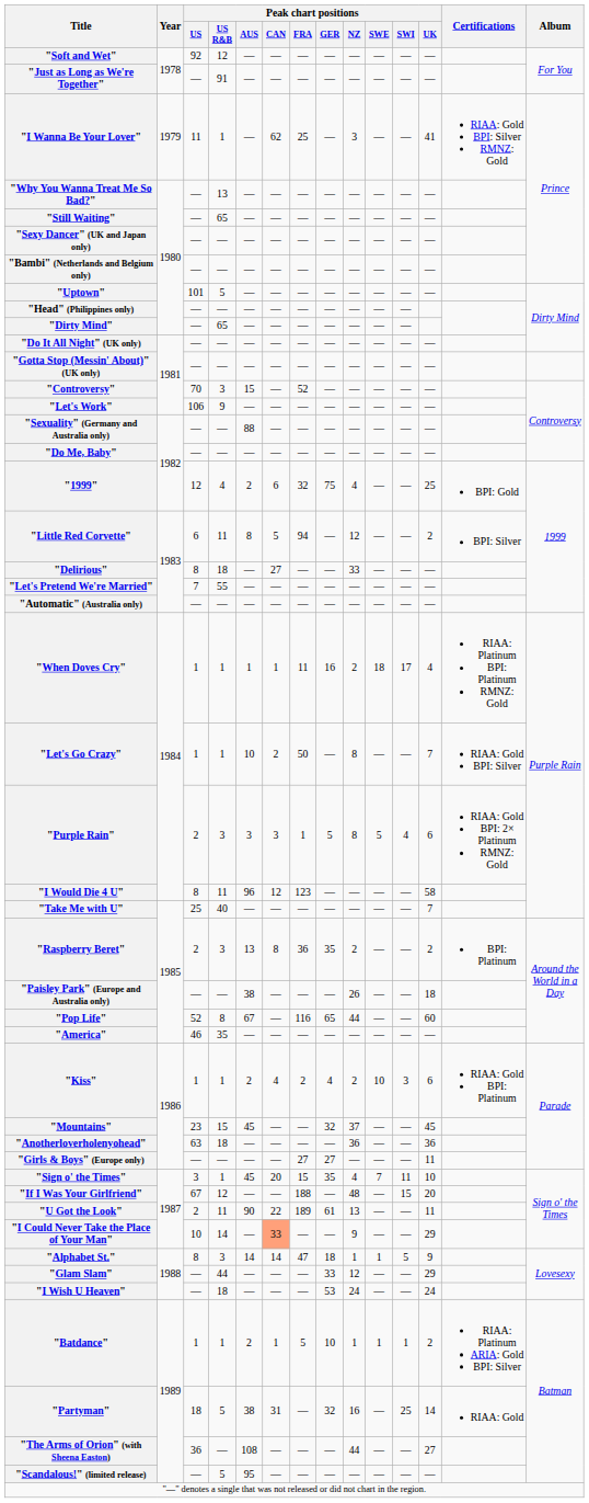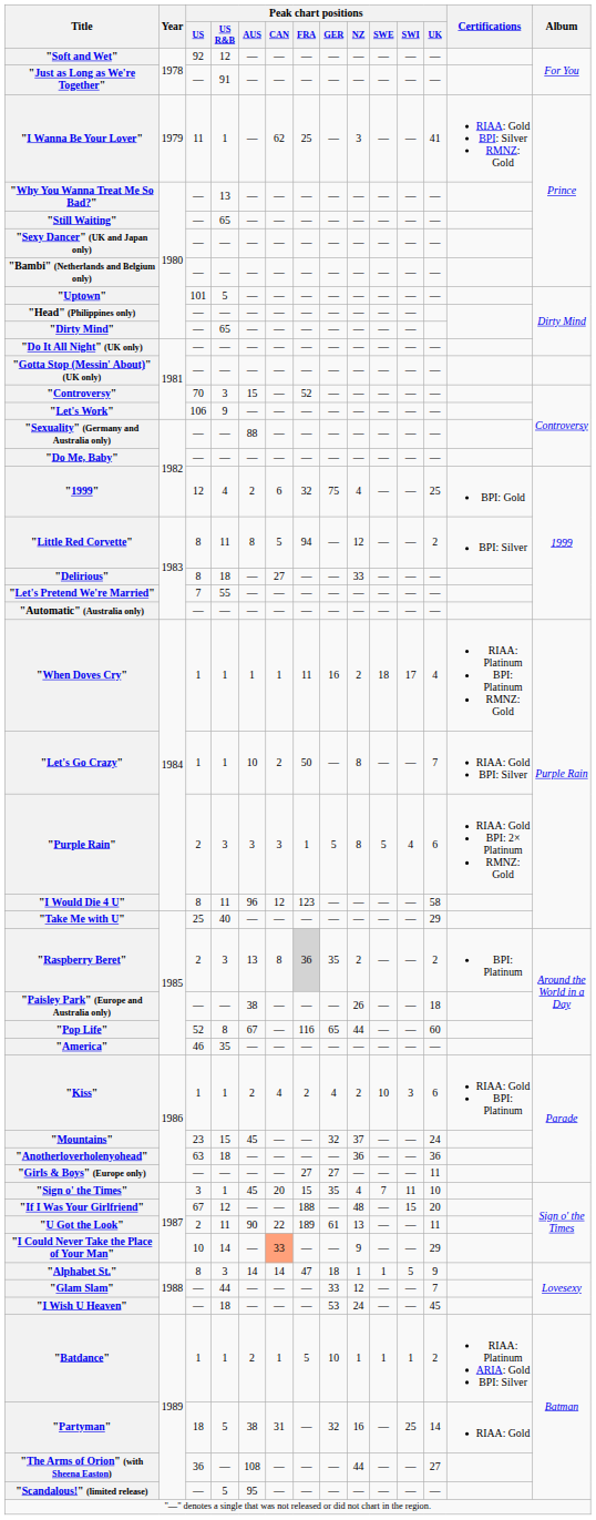 <table class="wikitable plainrowheaders" style="text-align:center;">
 <tr>
 <th scope="col" rowspan="2" style="width:20em;">Title</th>
 <th scope="col" rowspan="2" style="width:1em;">Year</th>
 <th scope="col" colspan="10">Peak chart positions</th>
 <th scope="col" rowspan="2" style="width:13em;"><a href='#'>Certifications</a></th>
 <th scope="col" rowspan="2">Album</th>
 </tr>
 <tr>
 <th scope="col" style="width:4em;font-size:85%"><a href='#'>US</a><br></th>
 <th scope="col" style="width:4em;font-size:85%"><a href='#'>US<br>R&B</a><br></th>
 <th scope="col" style="width:4em;font-size:85%"><a href='#'>AUS</a><br></th>
 <th scope="col" style="width:4em;font-size:85%"><a href='#'>CAN</a><br></th>
 <th scope="col" style="width:4em;font-size:85%"><a href='#'>FRA</a><br></th>
 <th scope="col" style="width:4em;font-size:85%"><a href='#'>GER</a><br></th>
 <th scope="col" style="width:4em;font-size:85%"><a href='#'>NZ</a><br></th>
 <th scope="col" style="width:4em;font-size:85%"><a href='#'>SWE</a><br></th>
 <th scope="col" style="width:4em;font-size:85%"><a href='#'>SWI</a><br></th>
 <th scope="col" style="width:4em;font-size:85%"><a href='#'>UK</a><br></th>
 </tr>
 <tr>
 <th scope="row">"<a href='#'>Soft and Wet</a>"</th>
 <td rowspan="2">1978</td>
 <td>92</td>
 <td>12</td>
 <td>—</td>
 <td>—</td>
 <td>—</td>
 <td>—</td>
 <td>—</td>
 <td>—</td>
 <td>—</td>
 <td>—</td>
 <td></td>
 <td rowspan="2"><em><a href='#'>For You</a></em></td>
 </tr>
 <tr>
 <th scope="row">"<a href='#'>Just as Long as We're Together</a>"</th>
 <td>—</td>
 <td>91</td>
 <td>—</td>
 <td>—</td>
 <td>—</td>
 <td>—</td>
 <td>—</td>
 <td>—</td>
 <td>—</td>
 <td>—</td>
 <td></td>
 </tr>
 <tr>
 <th scope="row">"<a href='#'>I Wanna Be Your Lover</a>"</th>
 <td>1979</td>
 <td>11</td>
 <td>1</td>
 <td>—</td>
 <td>62</td>
 <td>25</td>
 <td>—</td>
 <td>3</td>
 <td>—</td>
 <td>—</td>
 <td>41</td>
 <td><br><ul><li><a href='#'>RIAA</a>: Gold</li><li><a href='#'>BPI</a>: Silver</li><li><a href='#'>RMNZ</a>: Gold</li></ul></td>
 <td rowspan="5"><em><a href='#'>Prince</a></em></td>
 </tr>
 <tr>
 <th scope="row">"<a href='#'>Why You Wanna Treat Me So Bad?</a>"</th>
 <td rowspan="7">1980</td>
 <td>—</td>
 <td>13</td>
 <td>—</td>
 <td>—</td>
 <td>—</td>
 <td>—</td>
 <td>—</td>
 <td>—</td>
 <td>—</td>
 <td>—</td>
 <td></td>
 </tr>
 <tr>
 <th scope="row">"<a href='#'>Still Waiting</a>"</th>
 <td>—</td>
 <td>65</td>
 <td>—</td>
 <td>—</td>
 <td>—</td>
 <td>—</td>
 <td>—</td>
 <td>—</td>
 <td>—</td>
 <td>—</td>
 <td></td>
 </tr>
 <tr>
 <th scope="row">"<a href='#'>Sexy Dancer</a>" <small>(UK and Japan only)</small></th>
 <td>—</td>
 <td>—</td>
 <td>—</td>
 <td>—</td>
 <td>—</td>
 <td>—</td>
 <td>—</td>
 <td>—</td>
 <td>—</td>
 <td>—</td>
 <td></td>
 </tr>
 <tr>
 <th scope="row">"Bambi" <small>(Netherlands and Belgium only)</small></th>
 <td>—</td>
 <td>—</td>
 <td>—</td>
 <td>—</td>
 <td>—</td>
 <td>—</td>
 <td>—</td>
 <td>—</td>
 <td>—</td>
 <td>—</td>
 <td></td>
 </tr>
 <tr>
 <th scope="row">"<a href='#'>Uptown</a>"</th>
 <td>101</td>
 <td>5</td>
 <td>—</td>
 <td>—</td>
 <td>—</td>
 <td>—</td>
 <td>—</td>
 <td>—</td>
 <td>—</td>
 <td>—</td>
 <td></td>
 <td rowspan="4"><em><a href='#'>Dirty Mind</a></em></td>
 </tr>
 <tr>
 <th scope="row">"Head" <small>(Philippines only)</small></th>
 <td>—</td>
 <td>—</td>
 <td>—</td>
 <td>—</td>
 <td>—</td>
 <td>—</td>
 <td>—</td>
 <td>—</td>
 <td>—</td>
 <td></td>
 </tr>
 <tr>
 <th scope="row">"<a href='#'>Dirty Mind</a>"</th>
 <td>—</td>
 <td>65</td>
 <td>—</td>
 <td>—</td>
 <td>—</td>
 <td>—</td>
 <td>—</td>
 <td>—</td>
 <td>—</td>
 <td></td>
 </tr>
 <tr>
 <th scope="row">"<a href='#'>Do It All Night</a>" <small>(UK only)</small></th>
 <td rowspan="4">1981</td>
 <td>—</td>
 <td>—</td>
 <td>—</td>
 <td>—</td>
 <td>—</td>
 <td>—</td>
 <td>—</td>
 <td>—</td>
 <td>—</td>
 <td>—</td>
 <td></td>
 </tr>
 <tr>
 <th scope="row">"<a href='#'>Gotta Stop (Messin' About)</a>" <small>(UK only)</small></th>
 <td>—</td>
 <td>—</td>
 <td>—</td>
 <td>—</td>
 <td>—</td>
 <td>—</td>
 <td>—</td>
 <td>—</td>
 <td>—</td>
 <td>—</td>
 <td></td>
 <td></td>
 </tr>
 <tr>
 <th scope="row">"<a href='#'>Controversy</a>"</th>
 <td>70</td>
 <td>3</td>
 <td>15</td>
 <td>—</td>
 <td>52</td>
 <td>—</td>
 <td>—</td>
 <td>—</td>
 <td>—</td>
 <td>—</td>
 <td></td>
 <td rowspan="4"><em><a href='#'>Controversy</a></em></td>
 </tr>
 <tr>
 <th scope="row">"<a href='#'>Let's Work</a>"</th>
 <td>106</td>
 <td>9</td>
 <td>—</td>
 <td>—</td>
 <td>—</td>
 <td>—</td>
 <td>—</td>
 <td>—</td>
 <td>—</td>
 <td>—</td>
 <td></td>
 </tr>
 <tr>
 <th scope="row">"<a href='#'>Sexuality</a>" <small>(Germany and Australia only)</small></th>
 <td rowspan="3">1982</td>
 <td>—</td>
 <td>—</td>
 <td>88</td>
 <td>—</td>
 <td>—</td>
 <td>—</td>
 <td>—</td>
 <td>—</td>
 <td>—</td>
 <td>—</td>
 <td></td>
 </tr>
 <tr>
 <th scope="row">"<a href='#'>Do Me, Baby</a>"</th>
 <td>—</td>
 <td>—</td>
 <td>—</td>
 <td>—</td>
 <td>—</td>
 <td>—</td>
 <td>—</td>
 <td>—</td>
 <td>—</td>
 <td>—</td>
 </tr>
 <tr>
 <th scope="row">"<a href='#'>1999</a>"</th>
 <td>12</td>
 <td>4</td>
 <td>2</td>
 <td>6</td>
 <td>32</td>
 <td>75</td>
 <td>4</td>
 <td>—</td>
 <td>—</td>
 <td>25</td>
 <td><br><ul><li>BPI: Gold</li></ul></td>
 <td rowspan="5"><em><a href='#'>1999</a></em></td>
 </tr>
 <tr>
 <th scope="row">"<a href='#'>Little Red Corvette</a>"</th>
 <td rowspan="4">1983</td>
-<td>6</td>
+<td>8</td>
 <td>11</td>
 <td>8</td>
 <td>5</td>
 <td>94</td>
 <td>—</td>
 <td>12</td>
 <td>—</td>
 <td>—</td>
 <td>2</td>
 <td><br><ul><li>BPI: Silver</li></ul></td>
 </tr>
 <tr>
 <th scope="row">"<a href='#'>Delirious</a>"</th>
 <td>8</td>
 <td>18</td>
 <td>—</td>
 <td>27</td>
 <td>—</td>
 <td>—</td>
 <td>33</td>
 <td>—</td>
 <td>—</td>
 <td>—</td>
 <td></td>
 </tr>
 <tr>
 <th scope="row">"<a href='#'>Let's Pretend We're Married</a>"</th>
 <td>7</td>
 <td>55</td>
 <td>—</td>
 <td>—</td>
 <td>—</td>
 <td>—</td>
 <td>—</td>
 <td>—</td>
 <td>—</td>
 <td>—</td>
 <td></td>
 </tr>
 <tr>
 <th scope="row">"Automatic" <small>(Australia only)</small></th>
 <td>—</td>
 <td>—</td>
 <td>—</td>
 <td>—</td>
 <td>—</td>
 <td>—</td>
 <td>—</td>
 <td>—</td>
 <td>—</td>
 <td>—</td>
 <td></td>
 </tr>
 <tr>
 <th scope="row">"<a href='#'>When Doves Cry</a>" </th>
 <td rowspan="4">1984</td>
 <td>1</td>
 <td>1</td>
 <td>1</td>
 <td>1</td>
 <td>11</td>
 <td>16</td>
 <td>2</td>
 <td>18</td>
 <td>17</td>
 <td>4</td>
 <td><br><ul><li>RIAA: Platinum</li><li>BPI: Platinum</li><li>RMNZ: Gold</li></ul></td>
 <td rowspan="5"><em><a href='#'>Purple Rain</a></em></td>
 </tr>
 <tr>
 <th scope="row">"<a href='#'>Let's Go Crazy</a>" </th>
 <td>1</td>
 <td>1</td>
 <td>10</td>
 <td>2</td>
 <td>50</td>
 <td>—</td>
 <td>8</td>
 <td>—</td>
 <td>—</td>
 <td>7</td>
 <td><br><ul><li>RIAA: Gold</li><li>BPI: Silver</li></ul></td>
 </tr>
 <tr>
 <th scope="row">"<a href='#'>Purple Rain</a>" </th>
 <td>2</td>
 <td>3</td>
 <td>3</td>
 <td>3</td>
 <td>1</td>
 <td>5</td>
 <td>8</td>
 <td>5</td>
 <td>4</td>
 <td>6</td>
 <td><br><ul><li>RIAA: Gold</li><li>BPI: 2× Platinum</li><li>RMNZ: Gold</li></ul></td>
 </tr>
 <tr>
 <th scope="row">"<a href='#'>I Would Die 4 U</a>" </th>
 <td>8</td>
 <td>11</td>
 <td>96</td>
 <td>12</td>
 <td>123</td>
 <td>—</td>
 <td>—</td>
 <td>—</td>
 <td>—</td>
 <td>58</td>
 <td></td>
 </tr>
 <tr>
 <th scope="row">"<a href='#'>Take Me with U</a>" </th>
 <td rowspan="5">1985</td>
 <td>25</td>
 <td>40</td>
 <td>—</td>
 <td>—</td>
 <td>—</td>
 <td>—</td>
 <td>—</td>
 <td>—</td>
 <td>—</td>
-<td>7</td>
+<td>29</td>
 <td></td>
 </tr>
 <tr>
 <th scope="row">"<a href='#'>Raspberry Beret</a>" </th>
 <td>2</td>
 <td>3</td>
 <td>13</td>
 <td>8</td>
-<td>36</td>
+<td style="background: lightgrey;">36</td>
 <td>35</td>
 <td>2</td>
 <td>—</td>
 <td>—</td>
 <td>2</td>
 <td><br><ul><li>BPI: Platinum</li></ul></td>
 <td rowspan="4"><em><a href='#'>Around the World in a Day</a></em></td>
 </tr>
 <tr>
 <th scope="row">"<a href='#'>Paisley Park</a>"  <small>(Europe and Australia only)</small></th>
 <td>—</td>
 <td>—</td>
 <td>38</td>
 <td>—</td>
 <td>—</td>
 <td>—</td>
 <td>26</td>
 <td>—</td>
 <td>—</td>
 <td>18</td>
 <td></td>
 </tr>
 <tr>
 <th scope="row">"<a href='#'>Pop Life</a>" </th>
 <td>52</td>
 <td>8</td>
 <td>67</td>
 <td>—</td>
 <td>116</td>
 <td>65</td>
 <td>44</td>
 <td>—</td>
 <td>—</td>
 <td>60</td>
 <td></td>
 </tr>
 <tr>
 <th scope="row">"<a href='#'>America</a>" </th>
 <td>46</td>
 <td>35</td>
 <td>—</td>
 <td>—</td>
 <td>—</td>
 <td>—</td>
 <td>—</td>
 <td>—</td>
 <td>—</td>
 <td>—</td>
 <td></td>
 </tr>
 <tr>
 <th scope="row">"<a href='#'>Kiss</a>" </th>
 <td rowspan="4">1986</td>
 <td>1</td>
 <td>1</td>
 <td>2</td>
 <td>4</td>
 <td>2</td>
 <td>4</td>
 <td>2</td>
 <td>10</td>
 <td>3</td>
 <td>6</td>
 <td><br><ul><li>RIAA: Gold</li><li>BPI: Platinum</li></ul></td>
 <td rowspan="4"><em><a href='#'>Parade</a></em></td>
 </tr>
 <tr>
 <th scope="row">"<a href='#'>Mountains</a>" </th>
 <td>23</td>
 <td>15</td>
 <td>45</td>
 <td>—</td>
 <td>—</td>
 <td>32</td>
 <td>37</td>
 <td>—</td>
 <td>—</td>
-<td>45</td>
+<td>24</td>
 <td></td>
 </tr>
 <tr>
 <th scope="row">"<a href='#'>Anotherloverholenyohead</a>" </th>
 <td>63</td>
 <td>18</td>
 <td>—</td>
 <td>—</td>
 <td>—</td>
 <td>—</td>
 <td>36</td>
 <td>—</td>
 <td>—</td>
 <td>36</td>
 <td></td>
 </tr>
 <tr>
 <th scope="row">"<a href='#'>Girls & Boys</a>"  <small>(Europe only)</small></th>
 <td>—</td>
 <td>—</td>
 <td>—</td>
 <td>—</td>
 <td>27</td>
 <td>27</td>
 <td>—</td>
 <td>—</td>
 <td>—</td>
 <td>11</td>
 <td></td>
 </tr>
 <tr>
 <th scope="row">"<a href='#'>Sign o' the Times</a>"</th>
 <td rowspan="4">1987</td>
 <td>3</td>
 <td>1</td>
 <td>45</td>
 <td>20</td>
 <td>15</td>
 <td>35</td>
 <td>4</td>
 <td>7</td>
 <td>11</td>
 <td>10</td>
 <td></td>
 <td rowspan="4"><em><a href='#'>Sign o' the Times</a></em></td>
 </tr>
 <tr>
 <th scope="row">"<a href='#'>If I Was Your Girlfriend</a>"</th>
 <td>67</td>
 <td>12</td>
 <td>—</td>
 <td>—</td>
 <td>188</td>
 <td>—</td>
 <td>48</td>
 <td>—</td>
 <td>15</td>
 <td>20</td>
 <td></td>
 </tr>
 <tr>
 <th scope="row">"<a href='#'>U Got the Look</a>"</th>
 <td>2</td>
 <td>11</td>
 <td>90</td>
 <td>22</td>
 <td>189</td>
 <td>61</td>
 <td>13</td>
 <td>—</td>
 <td>—</td>
 <td>11</td>
 <td></td>
 </tr>
 <tr>
 <th scope="row">"<a href='#'>I Could Never Take the Place of Your Man</a>"</th>
 <td>10</td>
 <td>14</td>
 <td>—</td>
 <td style="background: lightsalmon;">33</td>
 <td>—</td>
 <td>—</td>
 <td>9</td>
 <td>—</td>
 <td>—</td>
 <td>29</td>
 <td></td>
 </tr>
 <tr>
 <th scope="row">"<a href='#'>Alphabet St.</a>"</th>
 <td rowspan="3">1988</td>
 <td>8</td>
 <td>3</td>
 <td>14</td>
 <td>14</td>
 <td>47</td>
 <td>18</td>
 <td>1</td>
 <td>1</td>
 <td>5</td>
 <td>9</td>
 <td></td>
 <td rowspan="3"><em><a href='#'>Lovesexy</a></em></td>
 </tr>
 <tr>
 <th scope="row">"<a href='#'>Glam Slam</a>"</th>
 <td>—</td>
 <td>44</td>
 <td>—</td>
 <td>—</td>
 <td>—</td>
 <td>33</td>
 <td>12</td>
 <td>—</td>
 <td>—</td>
-<td>29</td>
+<td>7</td>
 <td></td>
 </tr>
 <tr>
 <th scope="row">"<a href='#'>I Wish U Heaven</a>"</th>
 <td>—</td>
 <td>18</td>
 <td>—</td>
 <td>—</td>
 <td>—</td>
 <td>53</td>
 <td>24</td>
 <td>—</td>
 <td>—</td>
-<td>24</td>
+<td>45</td>
 <td></td>
 </tr>
 <tr>
 <th scope="row">"<a href='#'>Batdance</a>"</th>
 <td rowspan="4">1989</td>
 <td>1</td>
 <td>1</td>
 <td>2</td>
 <td>1</td>
 <td>5</td>
 <td>10</td>
 <td>1</td>
 <td>1</td>
 <td>1</td>
 <td>2</td>
 <td><br><ul><li>RIAA: Platinum</li><li><a href='#'>ARIA</a>: Gold</li><li>BPI: Silver</li></ul></td>
 <td rowspan="4"><em><a href='#'>Batman</a></em></td>
 </tr>
 <tr>
 <th scope="row">"<a href='#'>Partyman</a>"</th>
 <td>18</td>
 <td>5</td>
 <td>38</td>
 <td>31</td>
 <td>—</td>
 <td>32</td>
 <td>16</td>
 <td>—</td>
 <td>25</td>
 <td>14</td>
 <td><br><ul><li>RIAA: Gold</li></ul></td>
 </tr>
 <tr>
 <th scope="row">"<a href='#'>The Arms of Orion</a>" <small>(with <a href='#'>Sheena Easton</a>)</small></th>
 <td>36</td>
 <td>—</td>
 <td>108</td>
 <td>—</td>
 <td>—</td>
 <td>—</td>
 <td>44</td>
 <td>—</td>
 <td>—</td>
 <td>27</td>
 <td></td>
 </tr>
 <tr>
 <th scope="row">"<a href='#'>Scandalous!</a>" <small>(limited release)</small></th>
 <td>—</td>
 <td>5</td>
 <td>95</td>
 <td>—</td>
 <td>—</td>
 <td>—</td>
 <td>—</td>
 <td>—</td>
 <td>—</td>
 <td>—</td>
 <td></td>
 </tr>
 <tr>
 <td colspan="14" style="font-size:85%;">"—" denotes a single that was not released or did not chart in the region.</td>
 </tr>
 </table>
